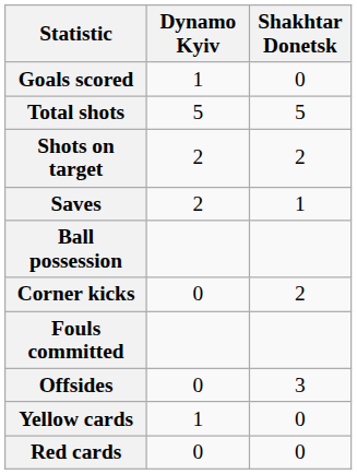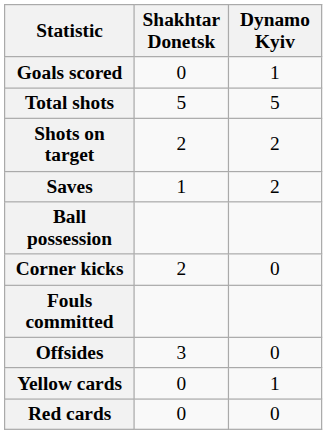 <table class="wikitable plainrowheaders" style="text-align:center">
 <tr>
 <th scope="col" style="width:100px">Statistic</th>
+<th scope="col" style="width:70px">Shakhtar Donetsk</th>
 <th scope="col" style="width:70px">Dynamo Kyiv</th>
-<th scope="col" style="width:70px">Shakhtar Donetsk</th>
 </tr>
 <tr>
 <th scope=row>Goals scored</th>
+<td>0</td>
 <td>1</td>
-<td>0</td>
 </tr>
 <tr>
 <th scope=row>Total shots</th>
 <td>5</td>
 <td>5</td>
 </tr>
 <tr>
 <th scope=row>Shots on target</th>
 <td>2</td>
 <td>2</td>
 </tr>
 <tr>
 <th scope=row>Saves</th>
+<td>1</td>
 <td>2</td>
-<td>1</td>
 </tr>
 <tr>
 <th scope=row>Ball possession</th>
 <td></td>
 <td></td>
 </tr>
 <tr>
 <th scope=row>Corner kicks</th>
+<td>2</td>
 <td>0</td>
-<td>2</td>
 </tr>
 <tr>
 <th scope=row>Fouls committed</th>
 <td></td>
 <td></td>
 </tr>
 <tr>
 <th scope=row>Offsides</th>
+<td>3</td>
 <td>0</td>
-<td>3</td>
 </tr>
 <tr>
 <th scope=row>Yellow cards</th>
+<td>0</td>
 <td>1</td>
-<td>0</td>
 </tr>
 <tr>
 <th scope=row>Red cards</th>
 <td>0</td>
 <td>0</td>
 </tr>
 </table>
